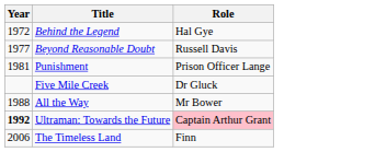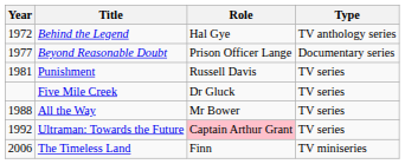 <table class="wikitable">
 <tr>
 <th>Year</th>
 <th>Title</th>
 <th>Role</th>
+<th>Type</th>
 </tr>
 <tr>
 <td>1972</td>
 <td><em><a href='#'>Behind the Legend</a></em></td>
 <td>Hal Gye</td>
+<td>TV anthology series</td>
 </tr>
 <tr>
 <td>1977</td>
 <td><em><a href='#'>Beyond Reasonable Doubt</a></td>
-<td>Russell Davis</td>
+<td>Prison Officer Lange</td>
+<td>Documentary series</td>
 </tr>
 <tr>
 <td>1981</td>
 <td></em><a href='#'>Punishment</a><em></td>
-<td>Prison Officer Lange</td>
+<td>Russell Davis</td>
+<td>TV series</td>
 </tr>
 <tr>
 <td></td>
 <td></em><a href='#'>Five Mile Creek</a><em></td>
 <td>Dr Gluck</td>
+<td>TV series</td>
 </tr>
 <tr>
 <td>1988</td>
 <td></em><a href='#'>All the Way</a><em></td>
 <td>Mr Bower</td>
+<td>TV series</td>
 </tr>
 <tr>
-<td><strong>1992</strong></td>
+<td>1992</td>
 <td></em><a href='#'>Ultraman: Towards the Future</a><em></td>
 <td style="background: pink;">Captain Arthur Grant</td>
+<td>TV series</td>
 </tr>
 <tr>
 <td>2006</td>
 <td></em><a href='#'>The Timeless Land</a><em></td>
 <td>Finn</td>
+<td>TV miniseries</td>
 </tr>
 </table>
